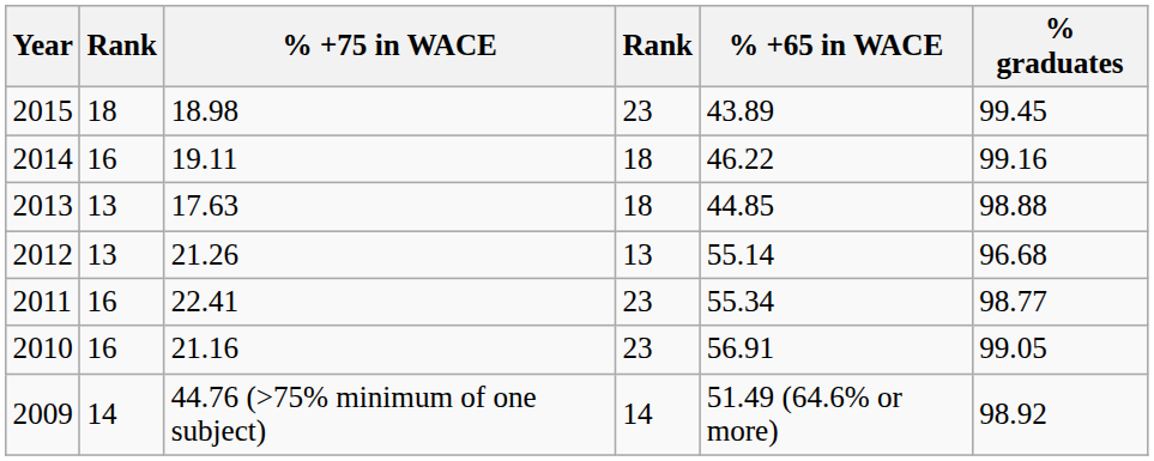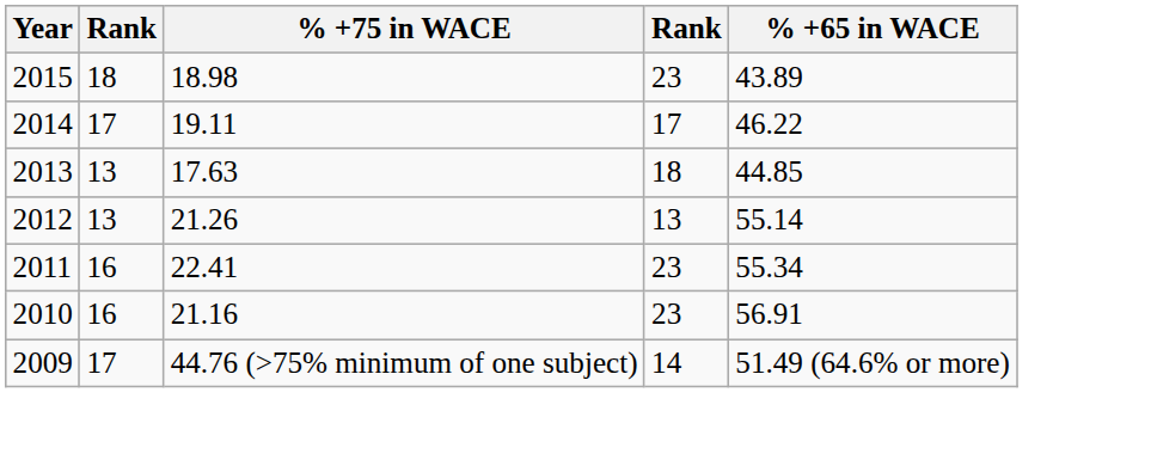 <table class="wikitable sortable">
 <tr>
 <th>Year</th>
 <th>Rank</th>
 <th>% +75 in WACE</th>
 <th>Rank</th>
 <th>% +65 in WACE</th>
-<th>% graduates</th>
 </tr>
 <tr>
 <td>2015</td>
 <td>18</td>
 <td>18.98</td>
 <td>23</td>
 <td>43.89</td>
-<td>99.45</td>
 </tr>
 <tr>
 <td>2014</td>
-<td>16</td>
+<td>17</td>
 <td>19.11</td>
-<td>18</td>
+<td>17</td>
 <td>46.22</td>
-<td>99.16</td>
 </tr>
 <tr>
 <td>2013</td>
 <td>13</td>
 <td>17.63</td>
 <td>18</td>
 <td>44.85</td>
-<td>98.88</td>
 </tr>
 <tr>
 <td>2012</td>
 <td>13</td>
 <td>21.26</td>
 <td>13</td>
 <td>55.14</td>
-<td>96.68</td>
 </tr>
 <tr>
 <td>2011</td>
 <td>16</td>
 <td>22.41</td>
 <td>23</td>
 <td>55.34</td>
-<td>98.77</td>
 </tr>
 <tr>
 <td>2010</td>
 <td>16</td>
 <td>21.16</td>
 <td>23</td>
 <td>56.91</td>
-<td>99.05</td>
 </tr>
 <tr>
 <td>2009</td>
-<td>14</td>
+<td>17</td>
 <td>44.76 (>75% minimum of one subject)</td>
 <td>14</td>
 <td>51.49 (64.6% or more)</td>
-<td>98.92</td>
 </tr>
 </table>
